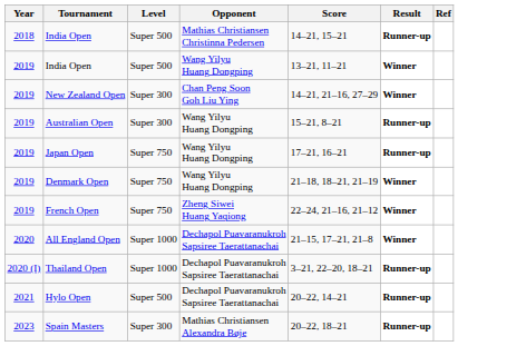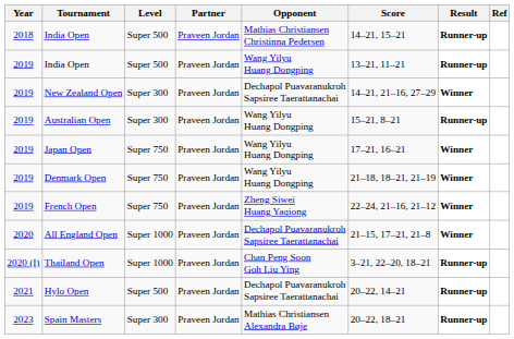 <table class="sortable wikitable" style="font-size: 90%">
 <tr>
 <th>Year</th>
 <th>Tournament</th>
 <th>Level</th>
+<th>Partner</th>
 <th>Opponent</th>
 <th>Score</th>
 <th>Result</th>
 <th>Ref</th>
 </tr>
 <tr>
 <td align="center"><a href='#'>2018</a></td>
 <td align="left"><a href='#'>India Open</a></td>
 <td align="left">Super 500</td>
+<td align="left"> <a href='#'>Praveen Jordan</a></td>
 <td align="left"> <a href='#'>Mathias Christiansen</a><br> <a href='#'>Christinna Pedersen</a></td>
 <td align="left">14–21, 15–21</td>
 <td style="text-align:left; background:white"> <strong>Runner-up</strong></td>
 <td style="text-align:center; background:white"></td>
 </tr>
 <tr>
 <td align="center"><a href='#'>2019</a></td>
 <td align="left">India Open</td>
 <td align="left">Super 500</td>
+<td align="left"> Praveen Jordan</td>
 <td align="left"> <a href='#'>Wang Yilyu</a><br> <a href='#'>Huang Dongping</a></td>
 <td align="left">13–21, 11–21</td>
-<td style="text-align:left; background:white"> <strong>Winner</strong></td>
+<td style="text-align:left; background:white"> <strong>Runner-up</strong></td>
 <td style="text-align:center; background:white"></td>
 </tr>
 <tr>
 <td align="center"><a href='#'>2019</a></td>
 <td align="left"><a href='#'>New Zealand Open</a></td>
 <td align="left">Super 300</td>
-<td align="left"> <a href='#'>Chan Peng Soon</a><br> <a href='#'>Goh Liu Ying</a></td>
+<td align="left"> Praveen Jordan</td>
+<td align="left"> Dechapol Puavaranukroh<br> Sapsiree Taerattanachai</td>
 <td align="left">14–21, 21–16, 27–29</td>
 <td style="text-align:left; background:white"> <strong>Winner</strong></td>
 <td style="text-align:center; background:white"></td>
 </tr>
 <tr>
 <td align="center"><a href='#'>2019</a></td>
 <td align="left"><a href='#'>Australian Open</a></td>
 <td align="left">Super 300</td>
+<td align="left"> Praveen Jordan</td>
 <td align="left"> Wang Yilyu<br> Huang Dongping</td>
 <td align="left">15–21, 8–21</td>
 <td style="text-align:left; background:white"> <strong>Runner-up</strong></td>
 <td style="text-align:center; background:white"></td>
 </tr>
 <tr>
 <td align="center"><a href='#'>2019</a></td>
 <td align="left"><a href='#'>Japan Open</a></td>
 <td align="left">Super 750</td>
+<td align="left"> Praveen Jordan</td>
 <td align="left"> Wang Yilyu<br> Huang Dongping</td>
 <td align="left">17–21, 16–21</td>
-<td style="text-align:left; background:white"> <strong>Runner-up</strong></td>
+<td style="text-align:left; background:white"> <strong>Winner</strong></td>
 <td style="text-align:center; background:white"></td>
 </tr>
 <tr>
 <td align="center"><a href='#'>2019</a></td>
 <td align="left"><a href='#'>Denmark Open</a></td>
 <td align="left">Super 750</td>
+<td align="left"> Praveen Jordan</td>
 <td align="left"> Wang Yilyu<br> Huang Dongping</td>
 <td align="left">21–18, 18–21, 21–19</td>
 <td style="text-align:left; background:white"> <strong>Winner</strong></td>
 <td style="text-align:center; background:white"></td>
 </tr>
 <tr>
 <td align="center"><a href='#'>2019</a></td>
 <td align="left"><a href='#'>French Open</a></td>
 <td align="left">Super 750</td>
+<td align="left"> Praveen Jordan</td>
 <td align="left"> <a href='#'>Zheng Siwei</a><br> <a href='#'>Huang Yaqiong</a></td>
 <td algin="left">22–24, 21–16, 21–12</td>
 <td style="text-align:left; background:white"> <strong>Winner</strong></td>
 <td style="text-align:center; background:white"></td>
 </tr>
 <tr>
 <td align="center"><a href='#'>2020</a></td>
 <td align="left"><a href='#'>All England Open</a></td>
 <td align="left">Super 1000</td>
+<td align="left"> Praveen Jordan</td>
 <td align="left"> <a href='#'>Dechapol Puavaranukroh</a><br> <a href='#'>Sapsiree Taerattanachai</a></td>
 <td align="left">21–15, 17–21, 21–8</td>
 <td style="text-align:left; background:white"> <strong>Winner</strong></td>
 <td style="text-align:center; background:white"></td>
 </tr>
 <tr>
 <td align="center"><a href='#'>2020 (I)</a></td>
 <td align="left"><a href='#'>Thailand Open</a></td>
 <td align="left">Super 1000</td>
-<td align="left"> Dechapol Puavaranukroh<br> Sapsiree Taerattanachai</td>
+<td align="left"> Praveen Jordan</td>
+<td align="left"> <a href='#'>Chan Peng Soon</a><br> <a href='#'>Goh Liu Ying</a></td>
 <td align="left">3–21, 22–20, 18–21</td>
 <td style="text-align:left; background:white"> <strong>Runner-up</strong></td>
 <td style="text-align:center; background:white"></td>
 </tr>
 <tr>
 <td align="center"><a href='#'>2021</a></td>
 <td align="left"><a href='#'>Hylo Open</a></td>
 <td align="left">Super 500</td>
+<td align="left"> Praveen Jordan</td>
 <td align="left"> Dechapol Puavaranukroh<br> Sapsiree Taerattanachai</td>
 <td align="left">20–22, 14–21</td>
 <td style="text-align:left; background:white"> <strong>Runner-up</strong></td>
 <td style="text-align:center; background:white"></td>
 </tr>
 <tr>
 <td align="center"><a href='#'>2023</a></td>
 <td align="left"><a href='#'>Spain Masters</a></td>
 <td align="left">Super 300</td>
+<td align="left"> Praveen Jordan</td>
 <td align="left"> Mathias Christiansen<br> <a href='#'>Alexandra Bøje</a></td>
 <td align="left">20–22, 18–21</td>
 <td style="text-align:left; background:white"> <strong>Runner-up</strong></td>
 <td style="text-align:center; background:white"></td>
 </tr>
 </table>
